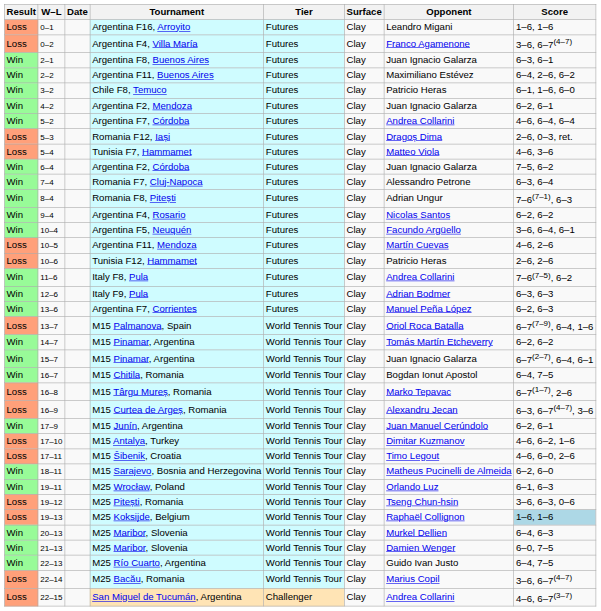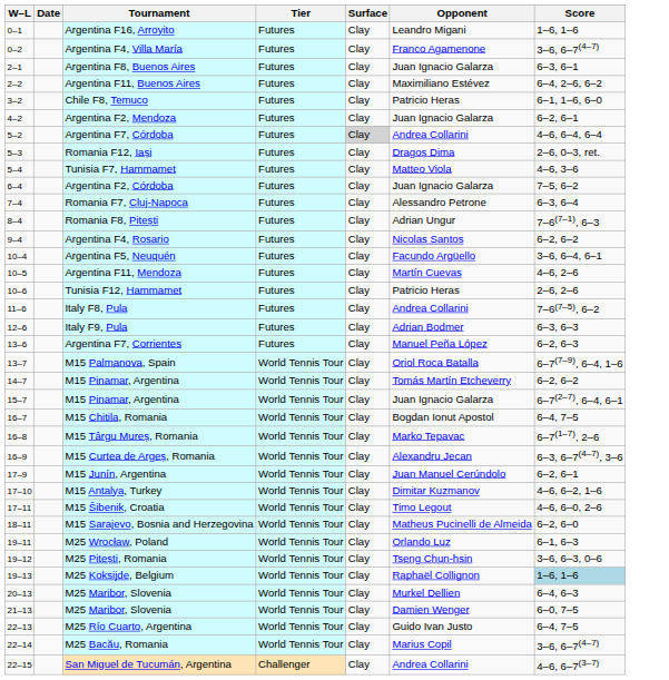 <table class="sortable wikitable">
 <tr>
-<th>Result</th>
 <th class="unsortable">W–L</th>
 <th>Date</th>
 <th>Tournament</th>
 <th>Tier</th>
 <th>Surface</th>
 <th>Opponent</th>
 <th class="unsortable">Score</th>
 </tr>
 <tr>
-<td bgcolor=FFA07A>Loss</td>
 <td><small>0–1</small></td>
 <td></td>
 <td style="background:#cffcff;">Argentina F16, <a href='#'>Arroyito</a></td>
 <td style="background:#cffcff;">Futures</td>
 <td>Clay</td>
 <td> Leandro Migani</td>
 <td>1–6, 1–6</td>
 </tr>
 <tr>
-<td bgcolor=FFA07A>Loss</td>
 <td><small>0–2</small></td>
 <td></td>
 <td style="background:#cffcff;">Argentina F4, <a href='#'>Villa María</a></td>
 <td style="background:#cffcff;">Futures</td>
 <td>Clay</td>
 <td> <a href='#'>Franco Agamenone</a></td>
 <td>3–6, 6–7<sup>(4–7)</sup></td>
 </tr>
 <tr>
-<td bgcolor=98FB98>Win</td>
 <td><small>2–1</small></td>
 <td></td>
 <td style="background:#cffcff;">Argentina F8, <a href='#'>Buenos Aires</a></td>
 <td style="background:#cffcff;">Futures</td>
 <td>Clay</td>
 <td> Juan Ignacio Galarza</td>
 <td>6–3, 6–1</td>
 </tr>
 <tr>
-<td bgcolor=98FB98>Win</td>
 <td><small>2–2</small></td>
 <td></td>
 <td style="background:#cffcff;">Argentina F11, <a href='#'>Buenos Aires</a></td>
 <td style="background:#cffcff;">Futures</td>
 <td>Clay</td>
 <td> Maximiliano Estévez</td>
 <td>6–4, 2–6, 6–2</td>
 </tr>
 <tr>
-<td bgcolor=98FB98>Win</td>
 <td><small>3–2</small></td>
 <td></td>
 <td style="background:#cffcff;">Chile F8, <a href='#'>Temuco</a></td>
 <td style="background:#cffcff;">Futures</td>
 <td>Clay</td>
 <td> Patricio Heras</td>
 <td>6–1, 1–6, 6–0</td>
 </tr>
 <tr>
-<td bgcolor=98FB98>Win</td>
 <td><small>4–2</small></td>
 <td></td>
 <td style="background:#cffcff;">Argentina F2, <a href='#'>Mendoza</a></td>
 <td style="background:#cffcff;">Futures</td>
 <td>Clay</td>
 <td> Juan Ignacio Galarza</td>
 <td>6–2, 6–1</td>
 </tr>
 <tr>
-<td bgcolor=98FB98>Win</td>
 <td><small>5–2</small></td>
 <td></td>
 <td style="background:#cffcff;">Argentina F7, <a href='#'>Córdoba</a></td>
 <td style="background:#cffcff;">Futures</td>
-<td>Clay</td>
+<td style="background: lightgrey;">Clay</td>
 <td> <a href='#'>Andrea Collarini</a></td>
 <td>4–6, 6–4, 6–4</td>
 </tr>
 <tr>
-<td bgcolor=FFA07A>Loss</td>
 <td><small>5–3</small></td>
 <td></td>
 <td style="background:#cffcff;">Romania F12, <a href='#'>Iași</a></td>
 <td style="background:#cffcff;">Futures</td>
 <td>Clay</td>
 <td> <a href='#'>Dragoș Dima</a></td>
 <td>2–6, 0–3, ret.</td>
 </tr>
 <tr>
-<td bgcolor=FFA07A>Loss</td>
 <td><small>5–4</small></td>
 <td></td>
 <td style="background:#cffcff;">Tunisia F7, <a href='#'>Hammamet</a></td>
 <td style="background:#cffcff;">Futures</td>
 <td>Clay</td>
 <td> <a href='#'>Matteo Viola</a></td>
 <td>4–6, 3–6</td>
 </tr>
 <tr>
-<td bgcolor=98FB98>Win</td>
 <td><small>6–4</small></td>
 <td></td>
 <td style="background:#cffcff;">Argentina F2, <a href='#'>Córdoba</a></td>
 <td style="background:#cffcff;">Futures</td>
 <td>Clay</td>
 <td> Juan Ignacio Galarza</td>
 <td>7–5, 6–2</td>
 </tr>
 <tr>
-<td bgcolor=98FB98>Win</td>
 <td><small>7–4</small></td>
 <td></td>
 <td style="background:#cffcff;">Romania F7, <a href='#'>Cluj-Napoca</a></td>
 <td style="background:#cffcff;">Futures</td>
 <td>Clay</td>
 <td> Alessandro Petrone</td>
 <td>6–3, 6–4</td>
 </tr>
 <tr>
-<td bgcolor=98FB98>Win</td>
 <td><small>8–4</small></td>
 <td></td>
 <td style="background:#cffcff;">Romania F8, <a href='#'>Pitești</a></td>
 <td style="background:#cffcff;">Futures</td>
 <td>Clay</td>
 <td> Adrian Ungur</td>
 <td>7–6<sup>(7–1)</sup>, 6–3</td>
 </tr>
 <tr>
-<td bgcolor=98FB98>Win</td>
 <td><small>9–4</small></td>
 <td></td>
 <td style="background:#cffcff;">Argentina F4, <a href='#'>Rosario</a></td>
 <td style="background:#cffcff;">Futures</td>
 <td>Clay</td>
 <td> <a href='#'>Nicolas Santos</a></td>
 <td>6–2, 6–2</td>
 </tr>
 <tr>
-<td bgcolor=98FB98>Win</td>
 <td><small>10–4</small></td>
 <td></td>
 <td style="background:#cffcff;">Argentina F5, <a href='#'>Neuquén</a></td>
 <td style="background:#cffcff;">Futures</td>
 <td>Clay</td>
 <td> <a href='#'>Facundo Argüello</a></td>
 <td>3–6, 6–4, 6–1</td>
 </tr>
 <tr>
-<td bgcolor=FFA07A>Loss</td>
 <td><small>10–5</small></td>
 <td></td>
 <td style="background:#cffcff;">Argentina F11, <a href='#'>Mendoza</a></td>
 <td style="background:#cffcff;">Futures</td>
 <td>Clay</td>
 <td> <a href='#'>Martín Cuevas</a></td>
 <td>4–6, 2–6</td>
 </tr>
 <tr>
-<td bgcolor=FFA07A>Loss</td>
 <td><small>10–6</small></td>
 <td></td>
 <td style="background:#cffcff;">Tunisia F12, <a href='#'>Hammamet</a></td>
 <td style="background:#cffcff;">Futures</td>
 <td>Clay</td>
 <td> Patricio Heras</td>
 <td>2–6, 2–6</td>
 </tr>
 <tr>
-<td bgcolor=98FB98>Win</td>
 <td><small>11–6</small></td>
 <td></td>
 <td style="background:#cffcff;">Italy F8, <a href='#'>Pula</a></td>
 <td style="background:#cffcff;">Futures</td>
 <td>Clay</td>
 <td> <a href='#'>Andrea Collarini</a></td>
 <td>7–6<sup>(7–5)</sup>, 6–2</td>
 </tr>
 <tr>
-<td bgcolor=98FB98>Win</td>
 <td><small>12–6</small></td>
 <td></td>
 <td style="background:#cffcff;">Italy F9, <a href='#'>Pula</a></td>
 <td style="background:#cffcff;">Futures</td>
 <td>Clay</td>
 <td> <a href='#'>Adrian Bodmer</a></td>
 <td>6–3, 6–3</td>
 </tr>
 <tr>
-<td bgcolor=98FB98>Win</td>
 <td><small>13–6</small></td>
 <td></td>
 <td style="background:#cffcff;">Argentina F7, <a href='#'>Corrientes</a></td>
 <td style="background:#cffcff;">Futures</td>
 <td>Clay</td>
 <td> <a href='#'>Manuel Peña López</a></td>
 <td>6–2, 6–3</td>
 </tr>
 <tr>
-<td bgcolor=FFA07A>Loss</td>
 <td><small>13–7</small></td>
 <td></td>
 <td style="background:#cffcff;">M15 <a href='#'>Palmanova</a>, Spain</td>
 <td style="background:#cffcff;">World Tennis Tour</td>
 <td>Clay</td>
 <td> <a href='#'>Oriol Roca Batalla</a></td>
 <td>6–7<sup>(7–9)</sup>, 6–4, 1–6</td>
 </tr>
 <tr>
-<td bgcolor=98FB98>Win</td>
 <td><small>14–7</small></td>
 <td></td>
 <td style="background:#cffcff;">M15 <a href='#'>Pinamar</a>, Argentina</td>
 <td style="background:#cffcff;">World Tennis Tour</td>
 <td>Clay</td>
 <td> <a href='#'>Tomás Martín Etcheverry</a></td>
 <td>6–2, 6–2</td>
 </tr>
 <tr>
-<td bgcolor=98FB98>Win</td>
 <td><small>15–7</small></td>
 <td></td>
 <td style="background:#cffcff;">M15 <a href='#'>Pinamar</a>, Argentina</td>
 <td style="background:#cffcff;">World Tennis Tour</td>
 <td>Clay</td>
 <td> Juan Ignacio Galarza</td>
 <td>6–7<sup>(2–7)</sup>, 6–4, 6–1</td>
 </tr>
 <tr>
-<td bgcolor=98FB98>Win</td>
 <td><small>16–7</small></td>
 <td></td>
 <td style="background:#cffcff;">M15 <a href='#'>Chitila</a>, Romania</td>
 <td style="background:#cffcff;">World Tennis Tour</td>
 <td>Clay</td>
 <td> Bogdan Ionut Apostol</td>
 <td>6–4, 7–5</td>
 </tr>
 <tr>
-<td bgcolor=FFA07A>Loss</td>
 <td><small>16–8</small></td>
 <td></td>
 <td style="background:#cffcff;">M15 <a href='#'>Târgu Mureș</a>, Romania</td>
 <td style="background:#cffcff;">World Tennis Tour</td>
 <td>Clay</td>
 <td> <a href='#'>Marko Tepavac</a></td>
 <td>6–7<sup>(1–7)</sup>, 2–6</td>
 </tr>
 <tr>
-<td bgcolor=FFA07A>Loss</td>
 <td><small>16–9</small></td>
 <td></td>
 <td style="background:#cffcff;">M15 <a href='#'>Curtea de Argeș</a>, Romania</td>
 <td style="background:#cffcff;">World Tennis Tour</td>
 <td>Clay</td>
 <td> <a href='#'>Alexandru Jecan</a></td>
 <td>6–3, 6–7<sup>(4–7)</sup>, 3–6</td>
 </tr>
 <tr>
-<td bgcolor=98FB98>Win</td>
 <td><small>17–9</small></td>
 <td></td>
 <td style="background:#cffcff;">M15 <a href='#'>Junín</a>, Argentina</td>
 <td style="background:#cffcff;">World Tennis Tour</td>
 <td>Clay</td>
 <td> <a href='#'>Juan Manuel Cerúndolo</a></td>
 <td>6–2, 6–1</td>
 </tr>
 <tr>
-<td bgcolor=FFA07A>Loss</td>
 <td><small>17–10</small></td>
 <td></td>
 <td style="background:#cffcff;">M15 <a href='#'>Antalya</a>, Turkey</td>
 <td style="background:#cffcff;">World Tennis Tour</td>
 <td>Clay</td>
 <td> <a href='#'>Dimitar Kuzmanov</a></td>
 <td>4–6, 6–2, 1–6</td>
 </tr>
 <tr>
-<td bgcolor=FFA07A>Loss</td>
 <td><small>17–11</small></td>
 <td></td>
 <td style="background:#cffcff;">M15 <a href='#'>Šibenik</a>, Croatia</td>
 <td style="background:#cffcff;">World Tennis Tour</td>
 <td>Clay</td>
 <td> <a href='#'>Timo Legout</a></td>
 <td>4–6, 6–0, 2–6</td>
 </tr>
 <tr>
-<td bgcolor=98FB98>Win</td>
 <td><small>18–11</small></td>
 <td></td>
 <td style="background:#cffcff;">M15 <a href='#'>Sarajevo</a>, Bosnia and Herzegovina</td>
 <td style="background:#cffcff;">World Tennis Tour</td>
 <td>Clay</td>
 <td> <a href='#'>Matheus Pucinelli de Almeida</a></td>
 <td>6–2, 6–0</td>
 </tr>
 <tr>
-<td bgcolor=98FB98>Win</td>
 <td><small>19–11</small></td>
 <td></td>
 <td style="background:#cffcff;">M25 <a href='#'>Wrocław</a>, Poland</td>
 <td style="background:#cffcff;">World Tennis Tour</td>
 <td>Clay</td>
 <td> <a href='#'>Orlando Luz</a></td>
 <td>6–1, 6–3</td>
 </tr>
 <tr>
-<td bgcolor=FFA07A>Loss</td>
 <td><small>19–12</small></td>
 <td></td>
 <td style="background:#cffcff;">M25 <a href='#'>Pitești</a>, Romania</td>
 <td style="background:#cffcff;">World Tennis Tour</td>
 <td>Clay</td>
 <td> <a href='#'>Tseng Chun-hsin</a></td>
 <td>3–6, 6–3, 0–6</td>
 </tr>
 <tr>
-<td bgcolor=FFA07A>Loss</td>
 <td><small>19–13</small></td>
 <td></td>
 <td style="background:#cffcff;">M25 <a href='#'>Koksijde</a>, Belgium</td>
 <td style="background:#cffcff;">World Tennis Tour</td>
 <td>Clay</td>
 <td> <a href='#'>Raphaël Collignon</a></td>
 <td style="background: lightblue;">1–6, 1–6</td>
 </tr>
 <tr>
-<td bgcolor=98FB98>Win</td>
 <td><small>20–13</small></td>
 <td></td>
 <td style="background:#cffcff;">M25 <a href='#'>Maribor</a>, Slovenia</td>
 <td style="background:#cffcff;">World Tennis Tour</td>
 <td>Clay</td>
 <td> <a href='#'>Murkel Dellien</a></td>
 <td>6–4, 6–3</td>
 </tr>
 <tr>
-<td bgcolor=98FB98>Win</td>
 <td><small>21–13</small></td>
 <td></td>
 <td style="background:#cffcff;">M25 <a href='#'>Maribor</a>, Slovenia</td>
 <td style="background:#cffcff;">World Tennis Tour</td>
 <td>Clay</td>
 <td> <a href='#'>Damien Wenger</a></td>
 <td>6–0, 7–5</td>
 </tr>
 <tr>
-<td bgcolor=98FB98>Win</td>
 <td><small>22–13</small></td>
 <td></td>
 <td style="background:#cffcff;">M25 <a href='#'>Río Cuarto</a>, Argentina</td>
 <td style="background:#cffcff;">World Tennis Tour</td>
 <td>Clay</td>
 <td> Guido Ivan Justo</td>
 <td>6–4, 7–5</td>
 </tr>
 <tr>
-<td bgcolor=FFA07A>Loss</td>
 <td><small>22–14</small></td>
 <td></td>
 <td style="background:#cffcff;">M25 <a href='#'>Bacău</a>, Romania</td>
 <td style="background:#cffcff;">World Tennis Tour</td>
 <td>Clay</td>
 <td> <a href='#'>Marius Copil</a></td>
 <td>3–6, 6–7<sup>(4–7)</sup></td>
 </tr>
 <tr>
-<td bgcolor=FFA07A>Loss</td>
 <td><small>22–15</small></td>
 <td><a href='#'></a></td>
 <td style="background:moccasin;"><a href='#'>San Miguel de Tucumán</a>, Argentina</td>
 <td style="background:moccasin;">Challenger</td>
 <td>Clay</td>
 <td> <a href='#'>Andrea Collarini</a></td>
 <td>4–6, 6–7<sup>(3–7)</sup></td>
 </tr>
 </table>
